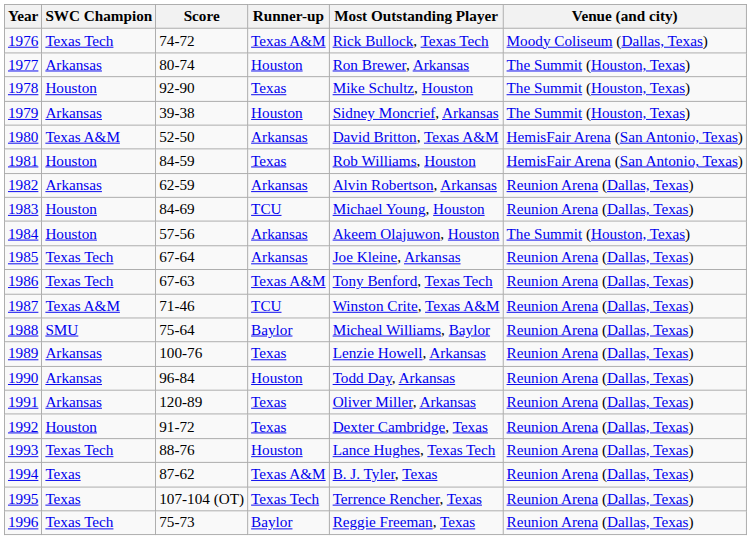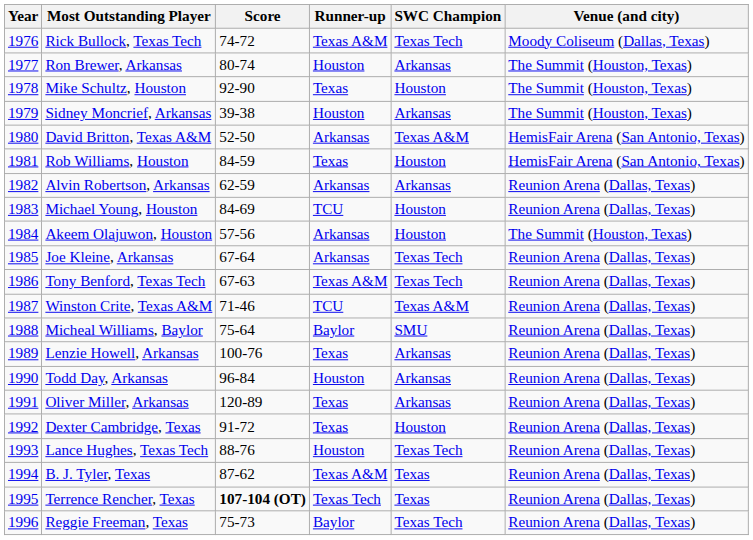 <table class="wikitable sortable">
 <tr>
 <th>Year</th>
-<th>SWC Champion</th>
+<th>Most Outstanding Player</th>
 <th>Score</th>
 <th>Runner-up</th>
-<th>Most Outstanding Player</th>
+<th>SWC Champion</th>
 <th>Venue (and city)</th>
 </tr>
 <tr>
 <td><a href='#'>1976</a></td>
-<td><a href='#'>Texas Tech</a></td>
+<td><a href='#'>Rick Bullock</a>, <a href='#'>Texas Tech</a></td>
 <td>74-72</td>
 <td><a href='#'>Texas A&M</a></td>
-<td><a href='#'>Rick Bullock</a>, <a href='#'>Texas Tech</a></td>
+<td><a href='#'>Texas Tech</a></td>
 <td><a href='#'>Moody Coliseum</a> (<a href='#'>Dallas, Texas</a>)</td>
 </tr>
 <tr>
 <td><a href='#'>1977</a></td>
-<td><a href='#'>Arkansas</a></td>
+<td><a href='#'>Ron Brewer</a>, <a href='#'>Arkansas</a></td>
 <td>80-74</td>
 <td><a href='#'>Houston</a></td>
-<td><a href='#'>Ron Brewer</a>, <a href='#'>Arkansas</a></td>
+<td><a href='#'>Arkansas</a></td>
 <td><a href='#'>The Summit</a> (<a href='#'>Houston, Texas</a>)</td>
 </tr>
 <tr>
 <td><a href='#'>1978</a></td>
-<td><a href='#'>Houston</a></td>
+<td><a href='#'>Mike Schultz</a>, <a href='#'>Houston</a></td>
 <td>92-90</td>
 <td><a href='#'>Texas</a></td>
-<td><a href='#'>Mike Schultz</a>, <a href='#'>Houston</a></td>
+<td><a href='#'>Houston</a></td>
 <td><a href='#'>The Summit</a> (<a href='#'>Houston, Texas</a>)</td>
 </tr>
 <tr>
 <td><a href='#'>1979</a></td>
-<td><a href='#'>Arkansas</a></td>
+<td><a href='#'>Sidney Moncrief</a>, <a href='#'>Arkansas</a></td>
 <td>39-38</td>
 <td><a href='#'>Houston</a></td>
-<td><a href='#'>Sidney Moncrief</a>, <a href='#'>Arkansas</a></td>
+<td><a href='#'>Arkansas</a></td>
 <td><a href='#'>The Summit</a> (<a href='#'>Houston, Texas</a>)</td>
 </tr>
 <tr>
 <td><a href='#'>1980</a></td>
-<td><a href='#'>Texas A&M</a></td>
+<td><a href='#'>David Britton</a>, <a href='#'>Texas A&M</a></td>
 <td>52-50</td>
 <td><a href='#'>Arkansas</a></td>
-<td><a href='#'>David Britton</a>, <a href='#'>Texas A&M</a></td>
+<td><a href='#'>Texas A&M</a></td>
 <td><a href='#'>HemisFair Arena</a> (<a href='#'>San Antonio, Texas</a>)</td>
 </tr>
 <tr>
 <td><a href='#'>1981</a></td>
-<td><a href='#'>Houston</a></td>
+<td><a href='#'>Rob Williams</a>, <a href='#'>Houston</a></td>
 <td>84-59</td>
 <td><a href='#'>Texas</a></td>
-<td><a href='#'>Rob Williams</a>, <a href='#'>Houston</a></td>
+<td><a href='#'>Houston</a></td>
 <td><a href='#'>HemisFair Arena</a> (<a href='#'>San Antonio, Texas</a>)</td>
 </tr>
 <tr>
 <td><a href='#'>1982</a></td>
-<td><a href='#'>Arkansas</a></td>
+<td><a href='#'>Alvin Robertson</a>, <a href='#'>Arkansas</a></td>
 <td>62-59</td>
 <td><a href='#'>Arkansas</a></td>
-<td><a href='#'>Alvin Robertson</a>, <a href='#'>Arkansas</a></td>
+<td><a href='#'>Arkansas</a></td>
 <td><a href='#'>Reunion Arena</a> (<a href='#'>Dallas, Texas</a>)</td>
 </tr>
 <tr>
 <td><a href='#'>1983</a></td>
-<td><a href='#'>Houston</a></td>
+<td><a href='#'>Michael Young</a>, <a href='#'>Houston</a></td>
 <td>84-69</td>
 <td><a href='#'>TCU</a></td>
-<td><a href='#'>Michael Young</a>, <a href='#'>Houston</a></td>
+<td><a href='#'>Houston</a></td>
 <td><a href='#'>Reunion Arena</a> (<a href='#'>Dallas, Texas</a>)</td>
 </tr>
 <tr>
 <td><a href='#'>1984</a></td>
-<td><a href='#'>Houston</a></td>
+<td><a href='#'>Akeem Olajuwon</a>, <a href='#'>Houston</a></td>
 <td>57-56</td>
 <td><a href='#'>Arkansas</a></td>
-<td><a href='#'>Akeem Olajuwon</a>, <a href='#'>Houston</a></td>
+<td><a href='#'>Houston</a></td>
 <td><a href='#'>The Summit</a> (<a href='#'>Houston, Texas</a>)</td>
 </tr>
 <tr>
 <td><a href='#'>1985</a></td>
-<td><a href='#'>Texas Tech</a></td>
+<td><a href='#'>Joe Kleine</a>, <a href='#'>Arkansas</a></td>
 <td>67-64</td>
 <td><a href='#'>Arkansas</a></td>
-<td><a href='#'>Joe Kleine</a>, <a href='#'>Arkansas</a></td>
+<td><a href='#'>Texas Tech</a></td>
 <td><a href='#'>Reunion Arena</a> (<a href='#'>Dallas, Texas</a>)</td>
 </tr>
 <tr>
 <td><a href='#'>1986</a></td>
-<td><a href='#'>Texas Tech</a></td>
+<td><a href='#'>Tony Benford</a>, <a href='#'>Texas Tech</a></td>
 <td>67-63</td>
 <td><a href='#'>Texas A&M</a></td>
-<td><a href='#'>Tony Benford</a>, <a href='#'>Texas Tech</a></td>
+<td><a href='#'>Texas Tech</a></td>
 <td><a href='#'>Reunion Arena</a> (<a href='#'>Dallas, Texas</a>)</td>
 </tr>
 <tr>
 <td><a href='#'>1987</a></td>
-<td><a href='#'>Texas A&M</a></td>
+<td><a href='#'>Winston Crite</a>, <a href='#'>Texas A&M</a></td>
 <td>71-46</td>
 <td><a href='#'>TCU</a></td>
-<td><a href='#'>Winston Crite</a>, <a href='#'>Texas A&M</a></td>
+<td><a href='#'>Texas A&M</a></td>
 <td><a href='#'>Reunion Arena</a> (<a href='#'>Dallas, Texas</a>)</td>
 </tr>
 <tr>
 <td><a href='#'>1988</a></td>
-<td><a href='#'>SMU</a></td>
+<td><a href='#'>Micheal Williams</a>, <a href='#'>Baylor</a></td>
 <td>75-64</td>
 <td><a href='#'>Baylor</a></td>
-<td><a href='#'>Micheal Williams</a>, <a href='#'>Baylor</a></td>
+<td><a href='#'>SMU</a></td>
 <td><a href='#'>Reunion Arena</a> (<a href='#'>Dallas, Texas</a>)</td>
 </tr>
 <tr>
 <td><a href='#'>1989</a></td>
-<td><a href='#'>Arkansas</a></td>
+<td><a href='#'>Lenzie Howell</a>, <a href='#'>Arkansas</a></td>
 <td>100-76</td>
 <td><a href='#'>Texas</a></td>
-<td><a href='#'>Lenzie Howell</a>, <a href='#'>Arkansas</a></td>
+<td><a href='#'>Arkansas</a></td>
 <td><a href='#'>Reunion Arena</a> (<a href='#'>Dallas, Texas</a>)</td>
 </tr>
 <tr>
 <td><a href='#'>1990</a></td>
-<td><a href='#'>Arkansas</a></td>
+<td><a href='#'>Todd Day</a>, <a href='#'>Arkansas</a></td>
 <td>96-84</td>
 <td><a href='#'>Houston</a></td>
-<td><a href='#'>Todd Day</a>, <a href='#'>Arkansas</a></td>
+<td><a href='#'>Arkansas</a></td>
 <td><a href='#'>Reunion Arena</a> (<a href='#'>Dallas, Texas</a>)</td>
 </tr>
 <tr>
 <td><a href='#'>1991</a></td>
-<td><a href='#'>Arkansas</a></td>
+<td><a href='#'>Oliver Miller</a>, <a href='#'>Arkansas</a></td>
 <td>120-89</td>
 <td><a href='#'>Texas</a></td>
-<td><a href='#'>Oliver Miller</a>, <a href='#'>Arkansas</a></td>
+<td><a href='#'>Arkansas</a></td>
 <td><a href='#'>Reunion Arena</a> (<a href='#'>Dallas, Texas</a>)</td>
 </tr>
 <tr>
 <td><a href='#'>1992</a></td>
-<td><a href='#'>Houston</a></td>
+<td><a href='#'>Dexter Cambridge</a>, <a href='#'>Texas</a></td>
 <td>91-72</td>
 <td><a href='#'>Texas</a></td>
-<td><a href='#'>Dexter Cambridge</a>, <a href='#'>Texas</a></td>
+<td><a href='#'>Houston</a></td>
 <td><a href='#'>Reunion Arena</a> (<a href='#'>Dallas, Texas</a>)</td>
 </tr>
 <tr>
 <td><a href='#'>1993</a></td>
-<td><a href='#'>Texas Tech</a></td>
+<td><a href='#'>Lance Hughes</a>, <a href='#'>Texas Tech</a></td>
 <td>88-76</td>
 <td><a href='#'>Houston</a></td>
-<td><a href='#'>Lance Hughes</a>, <a href='#'>Texas Tech</a></td>
+<td><a href='#'>Texas Tech</a></td>
 <td><a href='#'>Reunion Arena</a> (<a href='#'>Dallas, Texas</a>)</td>
 </tr>
 <tr>
 <td><a href='#'>1994</a></td>
-<td><a href='#'>Texas</a></td>
+<td><a href='#'>B. J. Tyler</a>, <a href='#'>Texas</a></td>
 <td>87-62</td>
 <td><a href='#'>Texas A&M</a></td>
-<td><a href='#'>B. J. Tyler</a>, <a href='#'>Texas</a></td>
+<td><a href='#'>Texas</a></td>
 <td><a href='#'>Reunion Arena</a> (<a href='#'>Dallas, Texas</a>)</td>
 </tr>
 <tr>
 <td><a href='#'>1995</a></td>
+<td><a href='#'>Terrence Rencher</a>, <a href='#'>Texas</a></td>
+<td><strong>107-104 (OT)</strong></td>
+<td><a href='#'>Texas Tech</a></td>
 <td><a href='#'>Texas</a></td>
-<td>107-104 (OT)</td>
-<td><a href='#'>Texas Tech</a></td>
-<td><a href='#'>Terrence Rencher</a>, <a href='#'>Texas</a></td>
 <td><a href='#'>Reunion Arena</a> (<a href='#'>Dallas, Texas</a>)</td>
 </tr>
 <tr>
 <td><a href='#'>1996</a></td>
-<td><a href='#'>Texas Tech</a></td>
+<td><a href='#'>Reggie Freeman</a>, <a href='#'>Texas</a></td>
 <td>75-73</td>
 <td><a href='#'>Baylor</a></td>
-<td><a href='#'>Reggie Freeman</a>, <a href='#'>Texas</a></td>
+<td><a href='#'>Texas Tech</a></td>
 <td><a href='#'>Reunion Arena</a> (<a href='#'>Dallas, Texas</a>)</td>
 </tr>
 </table>
